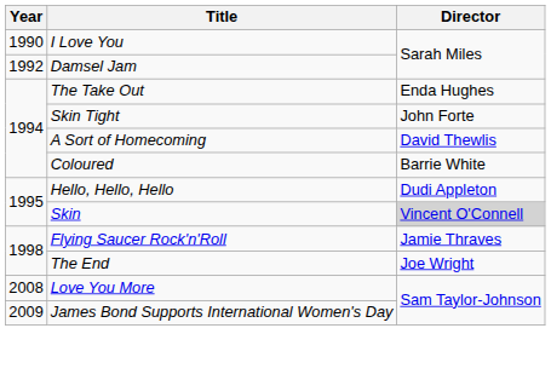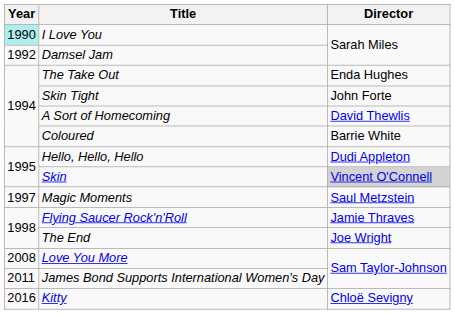 <table class="wikitable">
 <tr>
 <th>Year</th>
 <th>Title</th>
 <th>Director</th>
 </tr>
 <tr>
-<td>1990</td>
+<td style="background: paleturquoise;">1990</td>
 <td><em>I Love You</em></td>
 <td rowspan=2>Sarah Miles</td>
 </tr>
 <tr>
 <td>1992</td>
 <td><em>Damsel Jam</em></td>
 </tr>
 <tr>
 <td rowspan=4>1994</td>
 <td><em>The Take Out</em></td>
 <td>Enda Hughes</td>
 </tr>
 <tr>
 <td><em>Skin Tight</em></td>
 <td>John Forte</td>
 </tr>
 <tr>
 <td><em>A Sort of Homecoming</em></td>
 <td><a href='#'>David Thewlis</a></td>
 </tr>
 <tr>
 <td><em>Coloured</em></td>
 <td>Barrie White</td>
 </tr>
 <tr>
 <td rowspan=2>1995</td>
 <td><em>Hello, Hello, Hello</em></td>
 <td><a href='#'>Dudi Appleton</a></td>
 </tr>
 <tr>
 <td><em><a href='#'>Skin</a></em></td>
 <td style="background: lightgrey;"><a href='#'>Vincent O'Connell</a></td>
 </tr>
 <tr>
+<td>1997</td>
+<td><em>Magic Moments</em></td>
+<td><a href='#'>Saul Metzstein</a></td>
+</tr>
+<tr>
 <td rowspan=2>1998</td>
 <td><em><a href='#'>Flying Saucer Rock'n'Roll</a></em></td>
 <td><a href='#'>Jamie Thraves</a></td>
 </tr>
 <tr>
 <td><em>The End</em></td>
 <td><a href='#'>Joe Wright</a></td>
 </tr>
 <tr>
 <td>2008</td>
 <td><em><a href='#'>Love You More</a></em></td>
 <td rowspan=2><a href='#'>Sam Taylor-Johnson</a></td>
 </tr>
 <tr>
-<td>2009</td>
+<td>2011</td>
 <td><em>James Bond Supports International Women's Day</em></td>
 </tr>
+<tr>
+<td>2016</td>
+<td><em><a href='#'>Kitty</a></em></td>
+<td><a href='#'>Chloë Sevigny</a></td>
+</tr>
 </table>
